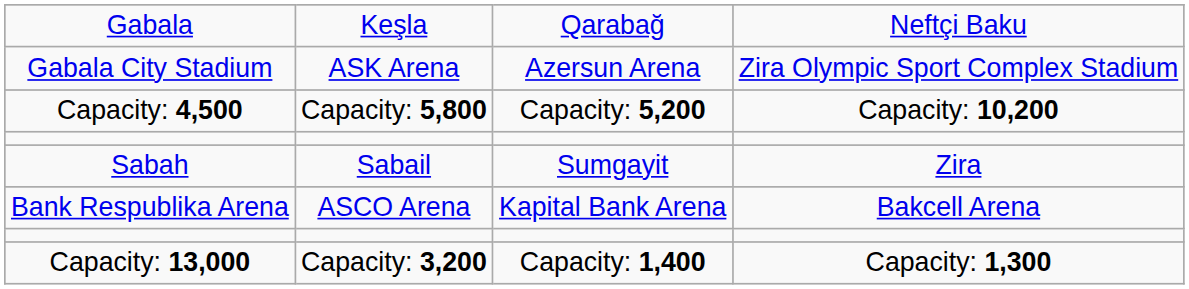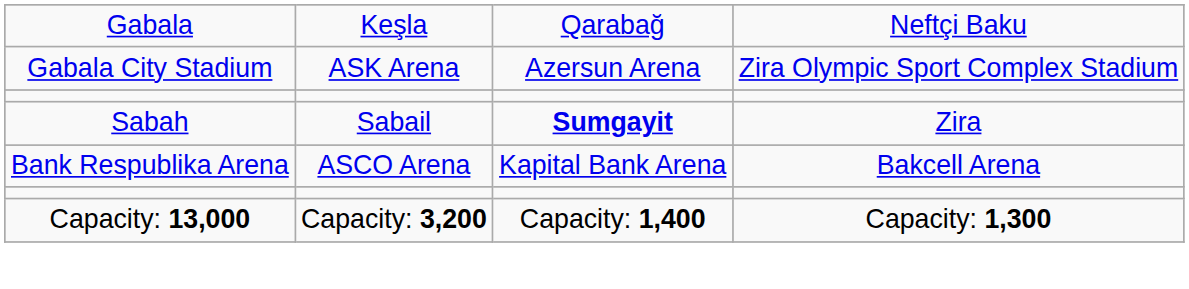 <table class="wikitable" style="text-align:center">
 <tr>
 <td><a href='#'>Gabala</a></td>
 <td><a href='#'>Keşla</a></td>
 <td><a href='#'>Qarabağ</a></td>
 <td><a href='#'>Neftçi Baku</a></td>
 </tr>
 <tr>
 <td><a href='#'>Gabala City Stadium</a></td>
 <td><a href='#'>ASK Arena</a></td>
 <td><a href='#'>Azersun Arena</a></td>
 <td><a href='#'>Zira Olympic Sport Complex Stadium</a></td>
 </tr>
 <tr>
-<td>Capacity: <strong>4,500</strong></td>
-<td>Capacity: <strong>5,800</strong></td>
-<td>Capacity: <strong>5,200</strong></td>
-<td>Capacity: <strong>10,200</strong></td>
-</tr>
-<tr>
 <td></td>
 <td></td>
 <td></td>
 <td></td>
 </tr>
 <tr>
 <td><a href='#'>Sabah</a></td>
 <td><a href='#'>Sabail</a></td>
-<td><a href='#'>Sumgayit</a></td>
+<td><strong><a href='#'>Sumgayit</a></strong></td>
 <td><a href='#'>Zira</a></td>
 </tr>
 <tr>
 <td><a href='#'>Bank Respublika Arena</a></td>
 <td><a href='#'>ASCO Arena</a></td>
 <td><a href='#'>Kapital Bank Arena</a></td>
 <td><a href='#'>Bakcell Arena</a></td>
 </tr>
 <tr>
 <td></td>
 <td></td>
 <td></td>
 <td></td>
 </tr>
 <tr>
 <td>Capacity: <strong>13,000</strong></td>
 <td>Capacity: <strong>3,200</strong></td>
 <td>Capacity: <strong>1,400</strong></td>
 <td>Capacity: <strong>1,300</strong></td>
 </tr>
 </table>
